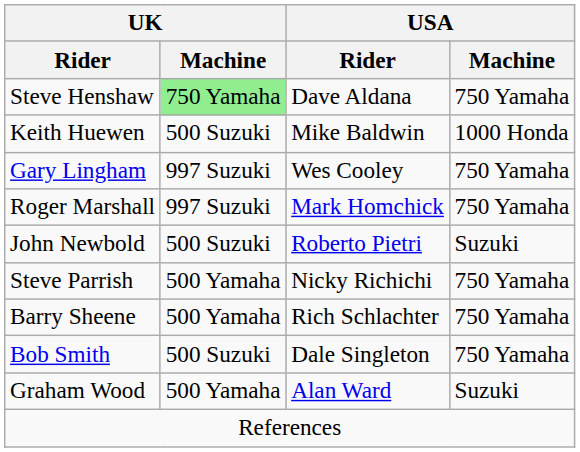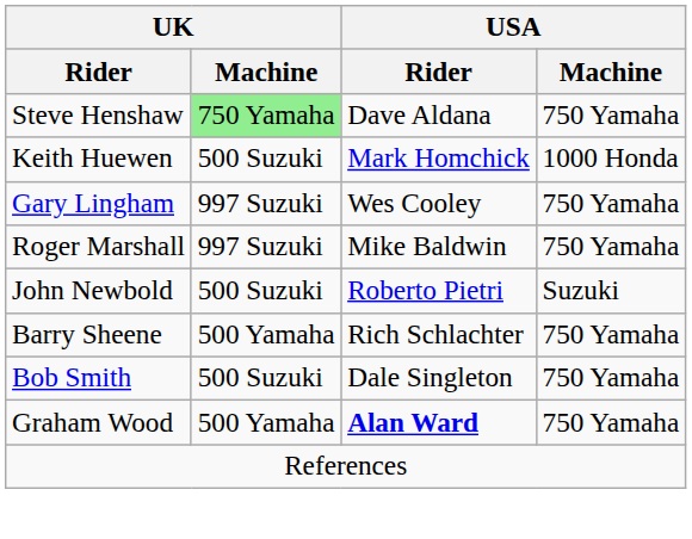 <table class="wikitable">
 <tr>
 <th colspan=2>UK</th>
 <th colspan=2>USA</th>
 </tr>
 <tr>
 <th>Rider</th>
 <th>Machine</th>
 <th>Rider</th>
 <th>Machine</th>
 </tr>
 <tr>
 <td>Steve Henshaw</td>
 <td style="background: lightgreen;">750 Yamaha</td>
 <td>Dave Aldana</td>
 <td>750 Yamaha</td>
 </tr>
 <tr>
 <td>Keith Huewen</td>
 <td>500 Suzuki</td>
-<td>Mike Baldwin</td>
+<td><a href='#'>Mark Homchick</a></td>
 <td>1000 Honda</td>
 </tr>
 <tr>
 <td><a href='#'>Gary Lingham</a></td>
 <td>997 Suzuki</td>
 <td>Wes Cooley</td>
 <td>750 Yamaha</td>
 </tr>
 <tr>
 <td>Roger Marshall</td>
 <td>997 Suzuki</td>
-<td><a href='#'>Mark Homchick</a></td>
+<td>Mike Baldwin</td>
 <td>750 Yamaha</td>
 </tr>
 <tr>
 <td>John Newbold</td>
 <td>500 Suzuki</td>
 <td><a href='#'>Roberto Pietri</a> </td>
 <td>Suzuki</td>
-</tr>
-<tr>
-<td>Steve Parrish</td>
-<td>500 Yamaha</td>
-<td>Nicky Richichi</td>
-<td>750 Yamaha</td>
 </tr>
 <tr>
 <td>Barry Sheene</td>
 <td>500 Yamaha</td>
 <td>Rich Schlachter</td>
 <td>750 Yamaha</td>
 </tr>
 <tr>
 <td><a href='#'>Bob Smith</a></td>
 <td>500 Suzuki</td>
 <td>Dale Singleton</td>
 <td>750 Yamaha</td>
 </tr>
 <tr>
 <td>Graham Wood</td>
 <td>500 Yamaha</td>
-<td><a href='#'>Alan Ward</a></td>
-<td>Suzuki</td>
+<td><strong><a href='#'>Alan Ward</a></strong></td>
+<td>750 Yamaha</td>
 </tr>
 <tr>
 <td colspan=4 align="center">References</td>
 </tr>
 </table>
